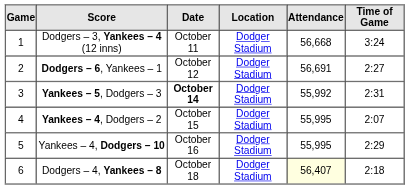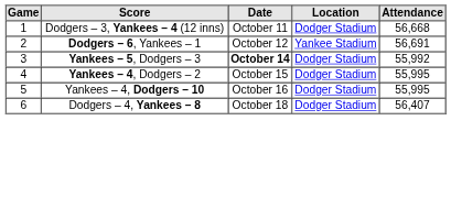 <table border=1 cellspacing=0 width=625 style="margin-left:3em; text-align:center;">
 <tr style="background-color:#e6e6e6;">
 <th width=>Game</th>
 <th width=>Score</th>
 <th width=>Date</th>
 <th width=>Location</th>
 <th width=>Attendance</th>
-<th width=>Time of Game</th>
 </tr>
 <tr>
 <td>1</td>
 <td>Dodgers – 3, <strong>Yankees – 4</strong> (12 inns)</td>
 <td>October 11</td>
 <td><a href='#'>Dodger Stadium</a></td>
 <td>56,668</td>
-<td>3:24</td>
 </tr>
 <tr>
 <td>2</td>
 <td><strong>Dodgers – 6</strong>, Yankees – 1</td>
 <td>October 12</td>
-<td><a href='#'>Dodger Stadium</a></td>
+<td><a href='#'>Yankee Stadium</a></td>
 <td>56,691</td>
-<td>2:27</td>
 </tr>
 <tr>
 <td>3</td>
 <td><strong>Yankees – 5</strong>, Dodgers – 3</td>
 <td><strong>October 14</strong></td>
 <td><a href='#'>Dodger Stadium</a></td>
 <td>55,992</td>
-<td>2:31</td>
 </tr>
 <tr>
 <td>4</td>
 <td><strong>Yankees – 4</strong>, Dodgers – 2</td>
 <td>October 15</td>
 <td><a href='#'>Dodger Stadium</a></td>
 <td>55,995</td>
-<td>2:07</td>
 </tr>
 <tr>
 <td>5</td>
 <td>Yankees – 4, <strong>Dodgers – 10</strong></td>
 <td>October 16</td>
 <td><a href='#'>Dodger Stadium</a></td>
 <td>55,995</td>
-<td>2:29</td>
 </tr>
 <tr>
 <td>6</td>
 <td>Dodgers – 4, <strong>Yankees – 8</strong></td>
 <td>October 18</td>
 <td><a href='#'>Dodger Stadium</a></td>
-<td style="background: lightyellow;">56,407</td>
-<td>2:18</td>
+<td>56,407</td>
 </tr>
 </table>
